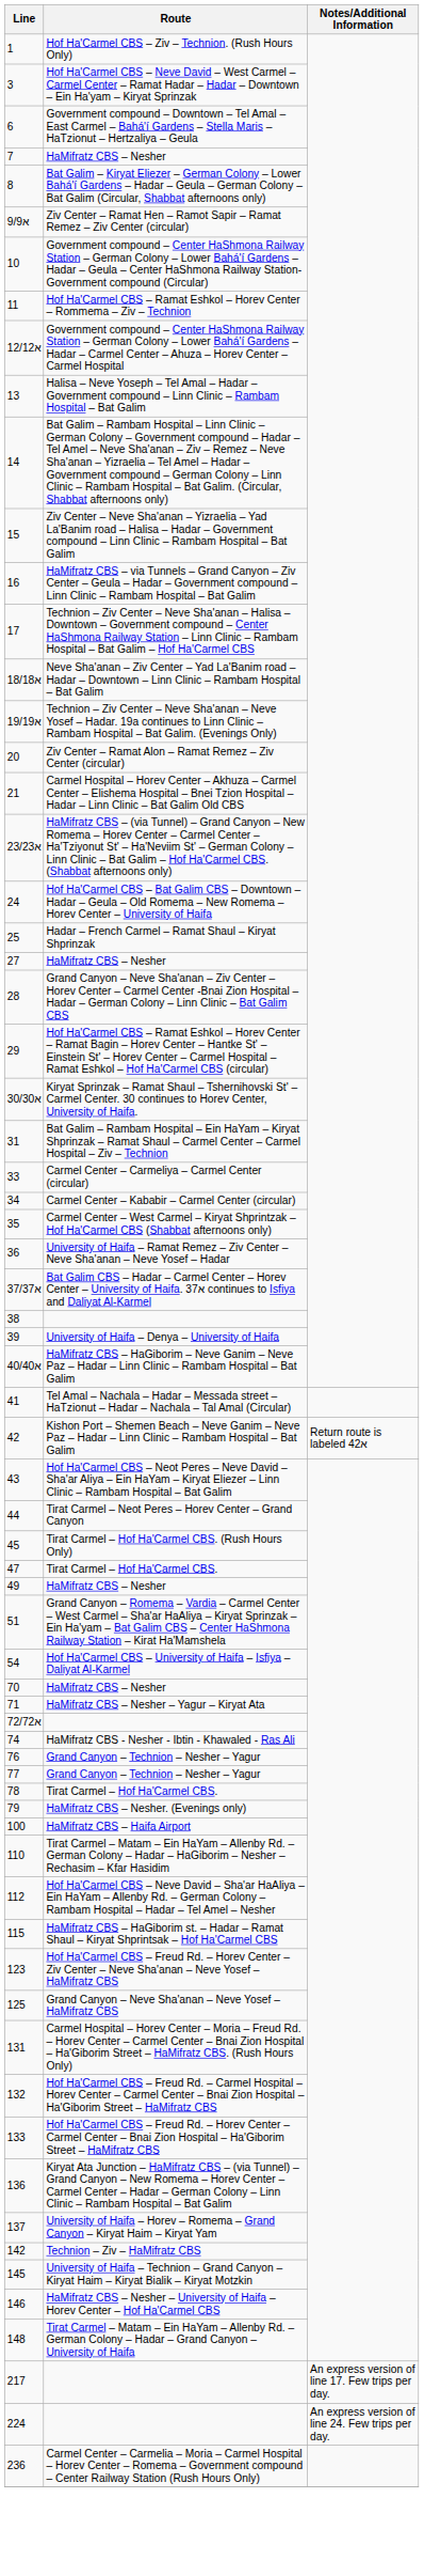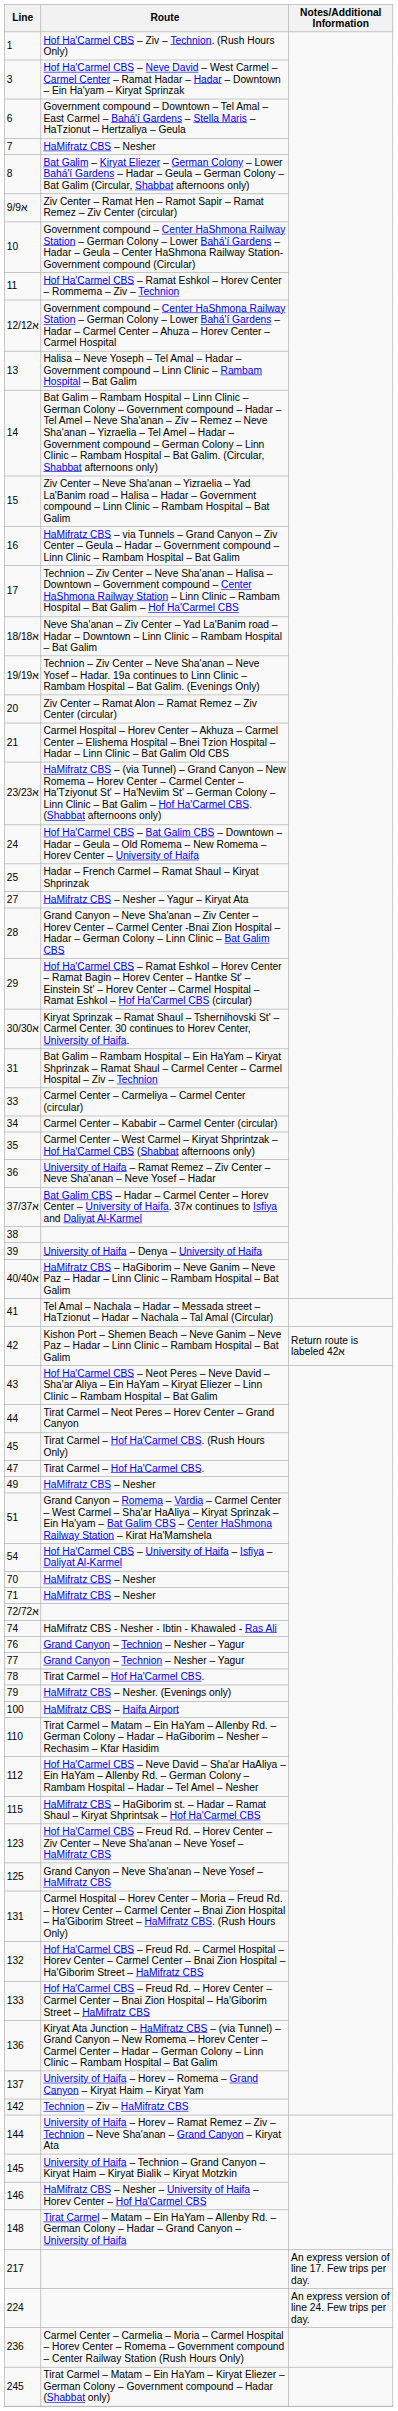 <table class="wikitable">
 <tr>
 <th>Line</th>
 <th>Route</th>
 <th>Notes/Additional Information</th>
 </tr>
 <tr>
 <td>1</td>
 <td><a href='#'>Hof Ha'Carmel CBS</a> – Ziv – <a href='#'>Technion</a>. (Rush Hours Only)</td>
 </tr>
 <tr>
 <td>3</td>
 <td><a href='#'>Hof Ha'Carmel CBS</a> – <a href='#'>Neve David</a> – West Carmel – <a href='#'>Carmel Center</a> – Ramat Hadar – <a href='#'>Hadar</a> – Downtown – Ein Ha'yam – Kiryat Sprinzak</td>
 </tr>
 <tr>
 <td>6</td>
 <td>Government compound – Downtown – Tel Amal – East Carmel – <a href='#'>Bahá'í Gardens</a> – <a href='#'>Stella Maris</a> – HaTzionut – Hertzaliya – Geula</td>
 </tr>
 <tr>
 <td>7</td>
 <td><a href='#'>HaMifratz CBS</a> – Nesher</td>
 </tr>
 <tr>
 <td>8</td>
 <td><a href='#'>Bat Galim</a> – <a href='#'>Kiryat Eliezer</a> – <a href='#'>German Colony</a> – Lower <a href='#'>Bahá'í Gardens</a> – Hadar – Geula – German Colony – Bat Galim (Circular, <a href='#'>Shabbat</a> afternoons only)</td>
 </tr>
 <tr>
 <td>9/9א</td>
 <td>Ziv Center – Ramat Hen – Ramot Sapir – Ramat Remez – Ziv Center (circular)</td>
 </tr>
 <tr>
 <td>10</td>
 <td>Government compound – <a href='#'>Center HaShmona Railway Station</a> – German Colony – Lower <a href='#'>Bahá'í Gardens</a> – Hadar – Geula – Center HaShmona Railway Station- Government compound (Circular)</td>
 </tr>
 <tr>
 <td>11</td>
 <td><a href='#'>Hof Ha'Carmel CBS</a> – Ramat Eshkol – Horev Center – Rommema – Ziv – <a href='#'>Technion</a></td>
 </tr>
 <tr>
 <td>12/12א</td>
 <td>Government compound – <a href='#'>Center HaShmona Railway Station</a> – German Colony – Lower <a href='#'>Bahá'í Gardens</a> – Hadar – Carmel Center – Ahuza – Horev Center – Carmel Hospital</td>
 </tr>
 <tr>
 <td>13</td>
 <td>Halisa – Neve Yoseph – Tel Amal – Hadar – Government compound – Linn Clinic – <a href='#'>Rambam Hospital</a> – Bat Galim</td>
 </tr>
 <tr>
 <td>14</td>
 <td>Bat Galim – Rambam Hospital – Linn Clinic – German Colony – Government compound – Hadar – Tel Amel – Neve Sha'anan – Ziv – Remez – Neve Sha'anan – Yizraelia – Tel Amel – Hadar – Government compound – German Colony – Linn Clinic – Rambam Hospital – Bat Galim. (Circular, <a href='#'>Shabbat</a> afternoons only)</td>
 </tr>
 <tr>
 <td>15</td>
 <td>Ziv Center – Neve Sha'anan – Yizraelia – Yad La'Banim road – Halisa – Hadar – Government compound – Linn Clinic – Rambam Hospital – Bat Galim</td>
 </tr>
 <tr>
 <td>16</td>
 <td><a href='#'>HaMifratz CBS</a> – via Tunnels – Grand Canyon – Ziv Center – Geula – Hadar – Government compound – Linn Clinic – Rambam Hospital – Bat Galim</td>
 </tr>
 <tr>
 <td>17</td>
 <td>Technion – Ziv Center – Neve Sha'anan – Halisa – Downtown – Government compound – <a href='#'>Center HaShmona Railway Station</a> – Linn Clinic – Rambam Hospital – Bat Galim – <a href='#'>Hof Ha'Carmel CBS</a></td>
 </tr>
 <tr>
 <td>18/18א</td>
 <td>Neve Sha'anan – Ziv Center – Yad La'Banim road – Hadar – Downtown – Linn Clinic – Rambam Hospital – Bat Galim</td>
 </tr>
 <tr>
 <td>19/19א</td>
 <td>Technion – Ziv Center – Neve Sha'anan – Neve Yosef – Hadar. 19a continues to Linn Clinic – Rambam Hospital – Bat Galim. (Evenings Only)</td>
 </tr>
 <tr>
 <td>20</td>
 <td>Ziv Center – Ramat Alon – Ramat Remez – Ziv Center (circular)</td>
 </tr>
 <tr>
 <td>21</td>
 <td>Carmel Hospital – Horev Center – Akhuza – Carmel Center – Elishema Hospital – Bnei Tzion Hospital – Hadar – Linn Clinic – Bat Galim Old CBS</td>
 </tr>
 <tr>
 <td>23/23א</td>
 <td><a href='#'>HaMifratz CBS</a> – (via Tunnel) – Grand Canyon – New Romema – Horev Center – Carmel Center – Ha'Tziyonut St' – Ha'Neviim St' – German Colony – Linn Clinic – Bat Galim – <a href='#'>Hof Ha'Carmel CBS</a>. (<a href='#'>Shabbat</a> afternoons only)</td>
 </tr>
 <tr>
 <td>24</td>
 <td><a href='#'>Hof Ha'Carmel CBS</a> – <a href='#'>Bat Galim CBS</a> – Downtown – Hadar – Geula – Old Romema – New Romema – Horev Center – <a href='#'>University of Haifa</a></td>
 </tr>
 <tr>
 <td>25</td>
 <td>Hadar – French Carmel – Ramat Shaul – Kiryat Shprinzak</td>
 </tr>
 <tr>
 <td>27</td>
-<td><a href='#'>HaMifratz CBS</a> – Nesher</td>
+<td><a href='#'>HaMifratz CBS</a> – Nesher – Yagur – Kiryat Ata</td>
 </tr>
 <tr>
 <td>28</td>
 <td>Grand Canyon –  Neve Sha'anan – Ziv Center – Horev Center – Carmel Center -Bnai Zion Hospital – Hadar – German Colony – Linn Clinic – <a href='#'>Bat Galim CBS</a></td>
 </tr>
 <tr>
 <td>29</td>
 <td><a href='#'>Hof Ha'Carmel CBS</a> – Ramat Eshkol – Horev Center – Ramat Bagin – Horev Center – Hantke St' – Einstein St' – Horev Center – Carmel Hospital – Ramat Eshkol – <a href='#'>Hof Ha'Carmel CBS</a> (circular)</td>
 </tr>
 <tr>
 <td>30/30א</td>
 <td>Kiryat Sprinzak – Ramat Shaul – Tshernihovski St' – Carmel Center. 30 continues to Horev Center, <a href='#'>University of Haifa</a>.</td>
 </tr>
 <tr>
 <td>31</td>
 <td>Bat Galim – Rambam Hospital – Ein HaYam – Kiryat Shprinzak – Ramat Shaul – Carmel Center – Carmel Hospital – Ziv – <a href='#'>Technion</a></td>
 </tr>
 <tr>
 <td>33</td>
 <td>Carmel Center – Carmeliya – Carmel Center (circular)</td>
 </tr>
 <tr>
 <td>34</td>
 <td>Carmel Center – Kababir – Carmel Center (circular)</td>
 </tr>
 <tr>
 <td>35</td>
 <td>Carmel Center – West Carmel – Kiryat Shprintzak – <a href='#'>Hof Ha'Carmel CBS</a> (<a href='#'>Shabbat</a> afternoons only)</td>
 </tr>
 <tr>
 <td>36</td>
 <td><a href='#'>University of Haifa</a> – Ramat Remez – Ziv Center – Neve Sha'anan – Neve Yosef – Hadar</td>
 </tr>
 <tr>
 <td>37/37א</td>
 <td><a href='#'>Bat Galim CBS</a> – Hadar – Carmel Center – Horev Center – <a href='#'>University of Haifa</a>. 37א continues to <a href='#'>Isfiya</a> and <a href='#'>Daliyat Al-Karmel</a></td>
 </tr>
 <tr>
 <td>38</td>
 <td></td>
 </tr>
 <tr>
 <td>39</td>
 <td><a href='#'>University of Haifa</a> – Denya – <a href='#'>University of Haifa</a></td>
 </tr>
 <tr>
 <td>40/40א</td>
 <td><a href='#'>HaMifratz CBS</a> – HaGiborim – Neve Ganim – Neve Paz – Hadar – Linn Clinic – Rambam Hospital – Bat Galim</td>
 </tr>
 <tr>
 <td>41</td>
 <td>Tel Amal – Nachala – Hadar – Messada street – HaTzionut – Hadar – Nachala – Tal Amal (Circular)</td>
 <td></td>
 </tr>
 <tr>
 <td>42</td>
 <td>Kishon Port – Shemen Beach – Neve Ganim – Neve Paz – Hadar – Linn Clinic – Rambam Hospital – Bat Galim</td>
 <td>Return route is labeled 42א</td>
 </tr>
 <tr>
 <td>43</td>
 <td><a href='#'>Hof Ha'Carmel CBS</a> – Neot Peres – Neve David – Sha'ar Aliya – Ein HaYam – Kiryat Eliezer – Linn Clinic – Rambam Hospital – Bat Galim</td>
 </tr>
 <tr>
 <td>44</td>
 <td>Tirat Carmel – Neot Peres – Horev Center – Grand Canyon</td>
 </tr>
 <tr>
 <td>45</td>
 <td>Tirat Carmel – <a href='#'>Hof Ha'Carmel CBS</a>. (Rush Hours Only)</td>
 </tr>
 <tr>
 <td>47</td>
 <td>Tirat Carmel – <a href='#'>Hof Ha'Carmel CBS</a>.</td>
 </tr>
 <tr>
 <td>49</td>
 <td><a href='#'>HaMifratz CBS</a> – Nesher</td>
 </tr>
 <tr>
 <td>51</td>
 <td>Grand Canyon – <a href='#'>Romema</a> – <a href='#'>Vardia</a> – Carmel Center – West Carmel – Sha'ar HaAliya – Kiryat Sprinzak – Ein Ha'yam – <a href='#'>Bat Galim CBS</a> – <a href='#'>Center HaShmona Railway Station</a> – Kirat Ha'Mamshela</td>
 </tr>
 <tr>
 <td>54</td>
 <td><a href='#'>Hof Ha'Carmel CBS</a> – <a href='#'>University of Haifa</a> – <a href='#'>Isfiya</a> – <a href='#'>Daliyat Al-Karmel</a></td>
 </tr>
 <tr>
 <td>70</td>
 <td><a href='#'>HaMifratz CBS</a> – Nesher</td>
 </tr>
 <tr>
 <td>71</td>
-<td><a href='#'>HaMifratz CBS</a> – Nesher – Yagur – Kiryat Ata</td>
+<td><a href='#'>HaMifratz CBS</a> – Nesher</td>
 </tr>
 <tr>
 <td>72/72א</td>
 <td></td>
 </tr>
 <tr>
 <td>74</td>
 <td>HaMifratz CBS - Nesher - Ibtin - Khawaled - <a href='#'>Ras Ali</a></td>
 </tr>
 <tr>
 <td>76</td>
 <td><a href='#'>Grand Canyon</a> – <a href='#'>Technion</a> – Nesher – Yagur</td>
 </tr>
 <tr>
 <td>77</td>
 <td><a href='#'>Grand Canyon</a> – <a href='#'>Technion</a> – Nesher – Yagur</td>
 </tr>
 <tr>
 <td>78</td>
 <td>Tirat Carmel – <a href='#'>Hof Ha'Carmel CBS</a>.</td>
 </tr>
 <tr>
 <td>79</td>
 <td><a href='#'>HaMifratz CBS</a> – Nesher. (Evenings only)</td>
 </tr>
 <tr>
 <td>100</td>
 <td><a href='#'>HaMifratz CBS</a> – <a href='#'>Haifa Airport</a></td>
 </tr>
 <tr>
 <td>110</td>
 <td>Tirat Carmel – Matam – Ein HaYam – Allenby Rd. – German Colony – Hadar – HaGiborim – Nesher – Rechasim – Kfar Hasidim</td>
 </tr>
 <tr>
 <td>112</td>
 <td><a href='#'>Hof Ha'Carmel CBS</a> – Neve David – Sha'ar HaAliya – Ein HaYam – Allenby Rd. – German Colony – Rambam Hospital – Hadar – Tel Amel – Nesher</td>
 </tr>
 <tr>
 <td>115</td>
 <td><a href='#'>HaMifratz CBS</a> – HaGiborim st. – Hadar – Ramat Shaul – Kiryat Shprintsak – <a href='#'>Hof Ha'Carmel CBS</a></td>
 </tr>
 <tr>
 <td>123</td>
 <td><a href='#'>Hof Ha'Carmel CBS</a> – Freud Rd. – Horev Center – Ziv Center – Neve Sha'anan – Neve Yosef – <a href='#'>HaMifratz CBS</a></td>
 </tr>
 <tr>
 <td>125</td>
 <td>Grand Canyon – Neve Sha'anan – Neve Yosef – <a href='#'>HaMifratz CBS</a></td>
 </tr>
 <tr>
 <td>131</td>
 <td>Carmel Hospital – Horev Center – Moria – Freud Rd. – Horev Center – Carmel Center – Bnai Zion Hospital – Ha'Giborim Street – <a href='#'>HaMifratz CBS</a>. (Rush Hours Only)</td>
 </tr>
 <tr>
 <td>132</td>
 <td><a href='#'>Hof Ha'Carmel CBS</a> – Freud Rd. – Carmel Hospital – Horev Center – Carmel Center – Bnai Zion Hospital – Ha'Giborim Street – <a href='#'>HaMifratz CBS</a></td>
 </tr>
 <tr>
 <td>133</td>
 <td><a href='#'>Hof Ha'Carmel CBS</a> – Freud Rd. – Horev Center – Carmel Center – Bnai Zion Hospital – Ha'Giborim Street – <a href='#'>HaMifratz CBS</a></td>
 </tr>
 <tr>
 <td>136</td>
 <td>Kiryat Ata Junction – <a href='#'>HaMifratz CBS</a> – (via Tunnel) – Grand Canyon – New Romema – Horev Center – Carmel Center – Hadar – German Colony – Linn Clinic – Rambam Hospital – Bat Galim</td>
 </tr>
 <tr>
 <td>137</td>
 <td><a href='#'>University of Haifa</a> – Horev – Romema – <a href='#'>Grand Canyon</a> – Kiryat Haim – Kiryat Yam</td>
 </tr>
 <tr>
 <td>142</td>
 <td><a href='#'>Technion</a> – Ziv – <a href='#'>HaMifratz CBS</a></td>
 </tr>
 <tr>
+<td>144</td>
+<td><a href='#'>University of Haifa</a> – Horev – Ramat Remez – Ziv – <a href='#'>Technion</a> – Neve Sha'anan – <a href='#'>Grand Canyon</a> – Kiryat Ata</td>
+<td></td>
+</tr>
+<tr>
 <td>145</td>
 <td><a href='#'>University of Haifa</a> – Technion – Grand Canyon – Kiryat Haim – Kiryat Bialik – Kiryat Motzkin</td>
 </tr>
 <tr>
 <td>146</td>
 <td><a href='#'>HaMifratz CBS</a> – Nesher – <a href='#'>University of Haifa</a> – Horev Center – <a href='#'>Hof Ha'Carmel CBS</a></td>
 </tr>
 <tr>
 <td>148</td>
 <td><a href='#'>Tirat Carmel</a> – Matam – Ein HaYam – Allenby Rd. – German Colony – Hadar – Grand Canyon – <a href='#'>University of Haifa</a></td>
 </tr>
 <tr>
 <td>217</td>
 <td></td>
 <td>An express version of line 17. Few trips per day.</td>
 </tr>
 <tr>
 <td>224</td>
 <td></td>
 <td>An express version of line 24. Few trips per day.</td>
 </tr>
 <tr>
 <td>236</td>
 <td>Carmel Center – Carmelia – Moria – Carmel Hospital – Horev Center – Romema – Government compound – Center Railway Station (Rush Hours Only)</td>
 <td></td>
 </tr>
 <tr>
+<td>245</td>
+<td>Tirat Carmel – Matam – Ein HaYam – Kiryat Eliezer – German Colony – Government compound – Hadar (<a href='#'>Shabbat</a> only)</td>
+<td></td>
+</tr>
+<tr>
 </tr>
 </table>
